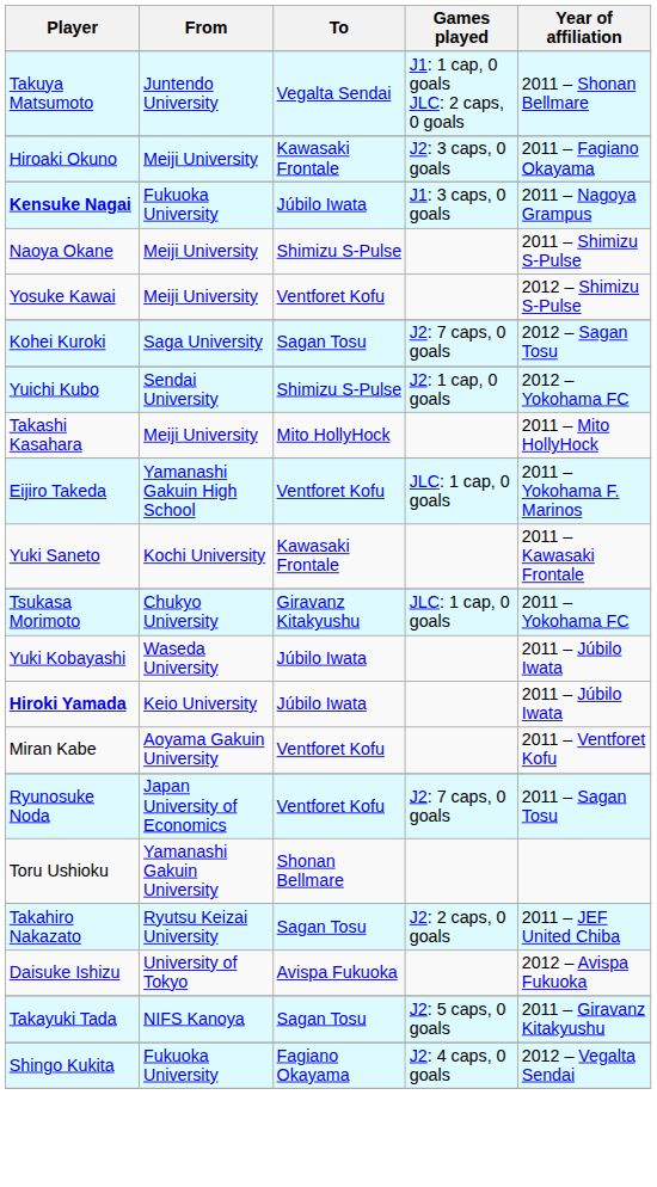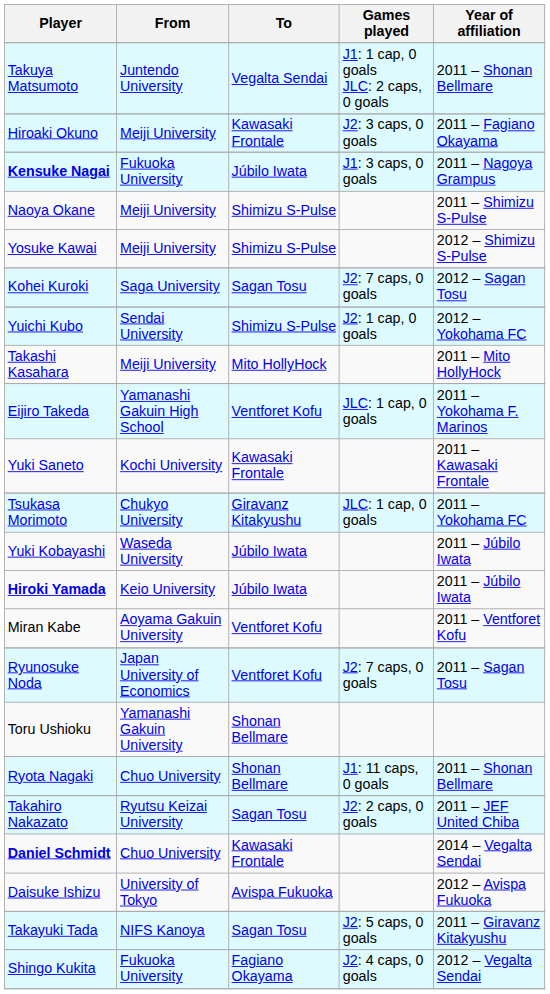 <table class="wikitable sortable mw-collapsible" style="text-align:left;">
 <tr>
 <th width=250px>Player</th>
 <th width=250px>From</th>
 <th width=250px>To</th>
 <th width=250px>Games played</th>
 <th width=250px>Year of affiliation</th>
 </tr>
 <tr>
 </tr>
 <tr style="background:#DDFBFF;">
 <td><a href='#'>Takuya Matsumoto</a></td>
 <td><a href='#'>Juntendo University</a></td>
 <td><a href='#'>Vegalta Sendai</a></td>
 <td><a href='#'>J1</a>: 1 cap, 0 goals <br> <a href='#'>JLC</a>: 2 caps, 0 goals</td>
 <td>2011 – <a href='#'>Shonan Bellmare</a></td>
 </tr>
 <tr>
 </tr>
 <tr style="background:#DDFBFF;">
 <td><a href='#'>Hiroaki Okuno</a></td>
 <td><a href='#'>Meiji University</a></td>
 <td><a href='#'>Kawasaki Frontale</a></td>
 <td><a href='#'>J2</a>: 3 caps, 0 goals</td>
 <td>2011 – <a href='#'>Fagiano Okayama</a></td>
 </tr>
 <tr>
 </tr>
 <tr style="background:#DDFBFF;">
 <td><strong><a href='#'>Kensuke Nagai</a></strong></td>
 <td><a href='#'>Fukuoka University</a></td>
 <td><a href='#'>Júbilo Iwata</a></td>
 <td><a href='#'>J1</a>: 3 caps, 0 goals</td>
 <td>2011 – <a href='#'>Nagoya Grampus</a></td>
 </tr>
 <tr>
 <td><a href='#'>Naoya Okane</a></td>
 <td><a href='#'>Meiji University</a></td>
 <td><a href='#'>Shimizu S-Pulse</a></td>
 <td></td>
 <td>2011 – <a href='#'>Shimizu S-Pulse</a></td>
 </tr>
 <tr>
 <td><a href='#'>Yosuke Kawai</a></td>
 <td><a href='#'>Meiji University</a></td>
-<td><a href='#'>Ventforet Kofu</a></td>
+<td><a href='#'>Shimizu S-Pulse</a></td>
 <td></td>
 <td>2012 – <a href='#'>Shimizu S-Pulse</a></td>
 </tr>
 <tr>
 </tr>
 <tr style="background:#DDFBFF;">
 <td><a href='#'>Kohei Kuroki</a></td>
 <td><a href='#'>Saga University</a></td>
 <td><a href='#'>Sagan Tosu</a></td>
 <td><a href='#'>J2</a>: 7 caps, 0 goals</td>
 <td>2012 – <a href='#'>Sagan Tosu</a></td>
 </tr>
 <tr>
 </tr>
 <tr style="background:#DDFBFF;">
 <td><a href='#'>Yuichi Kubo</a></td>
 <td><a href='#'>Sendai University</a></td>
 <td><a href='#'>Shimizu S-Pulse</a></td>
 <td><a href='#'>J2</a>: 1 cap, 0 goals</td>
 <td>2012 – <a href='#'>Yokohama FC</a></td>
 </tr>
 <tr>
 <td><a href='#'>Takashi Kasahara</a></td>
 <td><a href='#'>Meiji University</a></td>
 <td><a href='#'>Mito HollyHock</a></td>
 <td></td>
 <td>2011 – <a href='#'>Mito HollyHock</a></td>
 </tr>
 <tr>
 </tr>
 <tr style="background:#DDFBFF;">
 <td><a href='#'>Eijiro Takeda</a></td>
 <td><a href='#'>Yamanashi Gakuin High School</a></td>
 <td><a href='#'>Ventforet Kofu</a></td>
 <td><a href='#'>JLC</a>: 1 cap, 0 goals</td>
 <td>2011 – <a href='#'>Yokohama F. Marinos</a></td>
 </tr>
 <tr>
 <td><a href='#'>Yuki Saneto</a></td>
 <td><a href='#'>Kochi University</a></td>
 <td><a href='#'>Kawasaki Frontale</a></td>
 <td></td>
 <td>2011 – <a href='#'>Kawasaki Frontale</a></td>
 </tr>
 <tr>
 </tr>
 <tr style="background:#DDFBFF;">
 <td><a href='#'>Tsukasa Morimoto</a></td>
 <td><a href='#'>Chukyo University</a></td>
 <td><a href='#'>Giravanz Kitakyushu</a></td>
 <td><a href='#'>JLC</a>: 1 cap, 0 goals</td>
 <td>2011 – <a href='#'>Yokohama FC</a></td>
 </tr>
 <tr>
 <td><a href='#'>Yuki Kobayashi</a></td>
 <td><a href='#'>Waseda University</a></td>
 <td><a href='#'>Júbilo Iwata</a></td>
 <td></td>
 <td>2011 – <a href='#'>Júbilo Iwata</a></td>
 </tr>
 <tr>
 <td><strong><a href='#'>Hiroki Yamada</a></strong></td>
 <td><a href='#'>Keio University</a></td>
 <td><a href='#'>Júbilo Iwata</a></td>
 <td></td>
 <td>2011 – <a href='#'>Júbilo Iwata</a></td>
 </tr>
 <tr>
 <td>Miran Kabe</td>
 <td><a href='#'>Aoyama Gakuin University</a></td>
 <td><a href='#'>Ventforet Kofu</a></td>
 <td></td>
 <td>2011 – <a href='#'>Ventforet Kofu</a></td>
 </tr>
 <tr>
 </tr>
 <tr style="background:#DDFBFF;">
 <td><a href='#'>Ryunosuke Noda</a></td>
 <td><a href='#'>Japan University of Economics</a></td>
 <td><a href='#'>Ventforet Kofu</a></td>
 <td><a href='#'>J2</a>: 7 caps, 0 goals</td>
 <td>2011 – <a href='#'>Sagan Tosu</a></td>
 </tr>
 <tr>
 <td>Toru Ushioku</td>
 <td><a href='#'>Yamanashi Gakuin University</a></td>
 <td><a href='#'>Shonan Bellmare</a></td>
 <td></td>
 <td></td>
 </tr>
 <tr>
 </tr>
+<tr style="background:#DDFBFF;">
+<td><a href='#'>Ryota Nagaki</a></td>
+<td><a href='#'>Chuo University</a></td>
+<td><a href='#'>Shonan Bellmare</a></td>
+<td><a href='#'>J1</a>: 11 caps, 0 goals</td>
+<td>2011 – <a href='#'>Shonan Bellmare</a></td>
+</tr>
 <tr>
 </tr>
 <tr style="background:#DDFBFF;">
 <td><a href='#'>Takahiro Nakazato</a></td>
 <td><a href='#'>Ryutsu Keizai University</a></td>
 <td><a href='#'>Sagan Tosu</a></td>
 <td><a href='#'>J2</a>: 2 caps, 0 goals</td>
 <td>2011 – <a href='#'>JEF United Chiba</a></td>
+</tr>
+<tr>
+<td><strong><a href='#'>Daniel Schmidt</a></strong></td>
+<td><a href='#'>Chuo University</a></td>
+<td><a href='#'>Kawasaki Frontale</a></td>
+<td></td>
+<td>2014 – <a href='#'>Vegalta Sendai</a></td>
 </tr>
 <tr>
 <td><a href='#'>Daisuke Ishizu</a></td>
 <td><a href='#'>University of Tokyo</a></td>
 <td><a href='#'>Avispa Fukuoka</a></td>
 <td></td>
 <td>2012 – <a href='#'>Avispa Fukuoka</a></td>
 </tr>
 <tr>
 </tr>
 <tr style="background:#DDFBFF;">
 <td><a href='#'>Takayuki Tada</a></td>
 <td><a href='#'>NIFS Kanoya</a></td>
 <td><a href='#'>Sagan Tosu</a></td>
 <td><a href='#'>J2</a>: 5 caps, 0 goals</td>
 <td>2011 – <a href='#'>Giravanz Kitakyushu</a></td>
 </tr>
 <tr>
 </tr>
 <tr style="background:#DDFBFF;">
 <td><a href='#'>Shingo Kukita</a></td>
 <td><a href='#'>Fukuoka University</a></td>
 <td><a href='#'>Fagiano Okayama</a></td>
 <td><a href='#'>J2</a>: 4 caps, 0 goals</td>
 <td>2012 – <a href='#'>Vegalta Sendai</a></td>
 </tr>
 <tr>
 </tr>
 </table>
